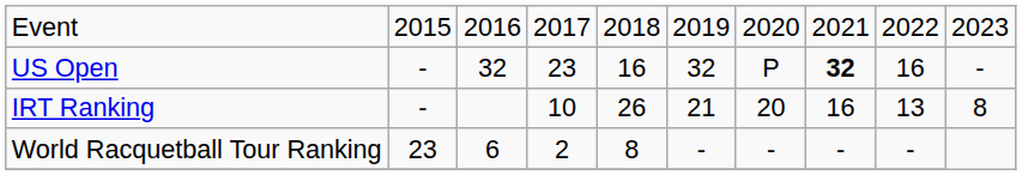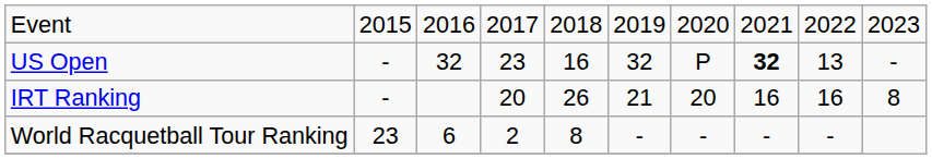 <table class="wikitable" style="font-size:90%;" align=center>
 <tr>
 <td>Event</td>
 <td>2015</td>
 <td>2016</td>
 <td>2017</td>
 <td>2018</td>
 <td>2019</td>
 <td>2020</td>
 <td>2021</td>
 <td>2022</td>
 <td>2023</td>
 </tr>
 <tr>
 <td align="left"><a href='#'>US Open</a></td>
 <td align=center>-</td>
 <td align=center>32</td>
 <td align=center>23</td>
 <td align=center>16</td>
 <td align=center>32</td>
 <td align=center>P</td>
 <td align=center><strong>32</strong></td>
-<td align=center>16</td>
+<td align=center>13</td>
 <td align=center>-</td>
 </tr>
 <tr>
 <td align="left"><a href='#'>IRT Ranking</a></td>
 <td align=center>-</td>
 <td align=center></td>
-<td align=center>10</td>
+<td align=center>20</td>
 <td align=center>26</td>
 <td align=center>21</td>
 <td align=center>20</td>
 <td align=center>16</td>
-<td align=center>13</td>
+<td align=center>16</td>
 <td align=center>8</td>
 </tr>
 <tr>
 <td align="left">World Racquetball Tour Ranking</td>
 <td align=center>23</td>
 <td align=center>6</td>
 <td align=center>2</td>
 <td align=center>8</td>
 <td align=center>-</td>
 <td align=center>-</td>
 <td align=center>-</td>
 <td align=center>-</td>
 </tr>
 <tr>
 </tr>
 </table>
